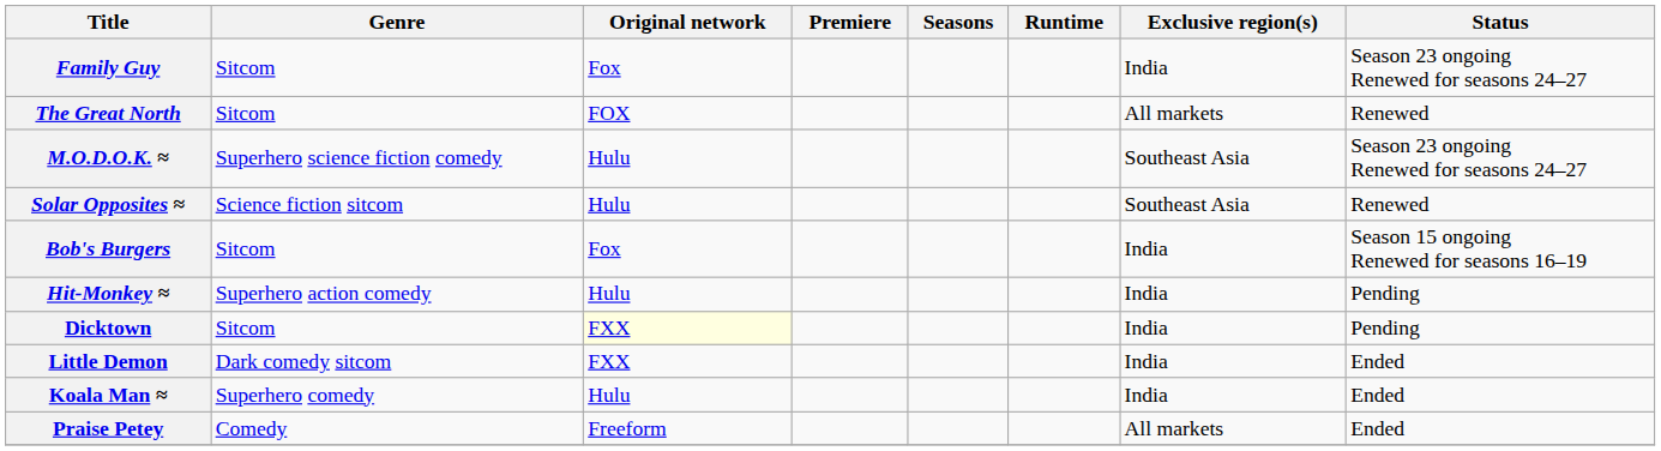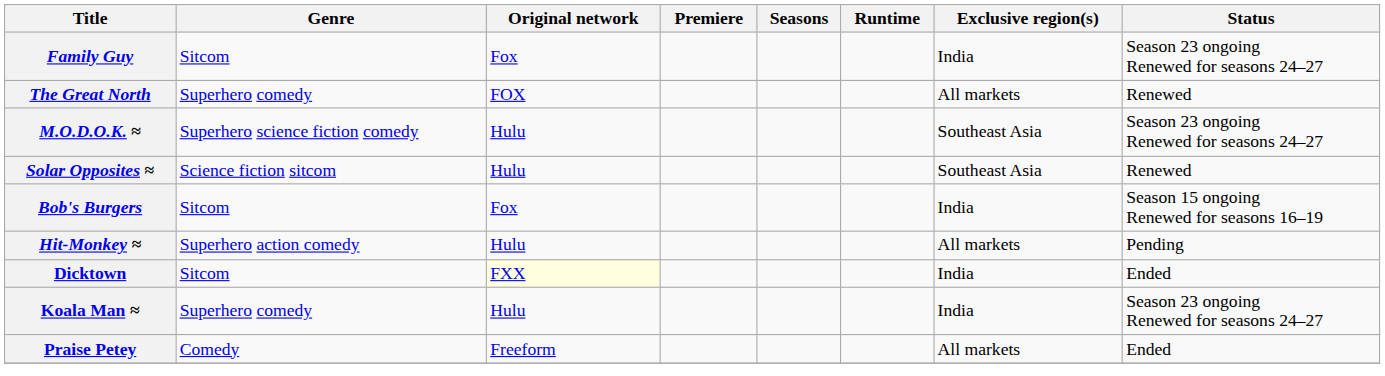 <table class="wikitable plainrowheaders sortable" style="width:99%;">
 <tr>
 <th>Title</th>
 <th>Genre</th>
 <th>Original network</th>
 <th>Premiere</th>
 <th>Seasons</th>
 <th>Runtime</th>
 <th>Exclusive region(s)</th>
 <th>Status</th>
 </tr>
 <tr>
 <th scope="row"><em><a href='#'>Family Guy</a></em></th>
 <td><a href='#'>Sitcom</a></td>
 <td><a href='#'>Fox</a></td>
 <td></td>
 <td></td>
 <td></td>
 <td>India</td>
 <td>Season 23 ongoing<br>Renewed for seasons 24–27</td>
 </tr>
 <tr>
 <th scope="row"><em><a href='#'>The Great North</a></em></th>
-<td><a href='#'>Sitcom</a></td>
+<td><a href='#'>Superhero</a> <a href='#'>comedy</a></td>
 <td><a href='#'>FOX</a></td>
 <td></td>
 <td></td>
 <td></td>
 <td>All markets</td>
 <td>Renewed</td>
 </tr>
 <tr>
 <th scope="row"><em><a href='#'>M.O.D.O.K.</a></em> <strong>≈</strong></th>
 <td><a href='#'>Superhero</a> <a href='#'>science fiction</a> <a href='#'>comedy</a></td>
 <td><a href='#'>Hulu</a></td>
 <td></td>
 <td></td>
 <td></td>
 <td>Southeast Asia</td>
 <td>Season 23 ongoing<br>Renewed for seasons 24–27</td>
 </tr>
 <tr>
 <th scope="row"><em><a href='#'>Solar Opposites</a></em> <strong>≈</strong></th>
 <td><a href='#'>Science fiction</a> <a href='#'>sitcom</a></td>
 <td><a href='#'>Hulu</a></td>
 <td></td>
 <td></td>
 <td></td>
 <td>Southeast Asia</td>
 <td>Renewed</td>
 </tr>
 <tr>
 <th scope="row"><em><a href='#'>Bob's Burgers</a></em></th>
 <td><a href='#'>Sitcom</a></td>
 <td><a href='#'>Fox</a></td>
 <td></td>
 <td></td>
 <td></td>
 <td>India</td>
 <td>Season 15 ongoing<br>Renewed for seasons 16–19</td>
 </tr>
 <tr>
 <th scope="row"><em><a href='#'>Hit-Monkey</a> <strong>≈<strong><em></th>
 <td><a href='#'>Superhero</a> <a href='#'>action comedy</a></td>
 <td><a href='#'>Hulu</a></td>
 <td></td>
 <td></td>
 <td></td>
-<td>India</td>
+<td>All markets</td>
 <td>Pending</td>
 </tr>
 <tr>
 <th scope="row"></em><a href='#'>Dicktown</a> <em></th>
 <td><a href='#'>Sitcom</a></td>
 <td style="background: lightyellow;"><a href='#'>FXX</a></td>
-<td></td>
-<td></td>
-<td></td>
-<td>India</td>
-<td>Pending</td>
-</tr>
-<tr>
-<th scope="row"></em><a href='#'>Little Demon</a> <em></th>
-<td><a href='#'>Dark comedy</a> <a href='#'>sitcom</a></td>
-<td><a href='#'>FXX</a></td>
 <td></td>
 <td></td>
 <td></td>
 <td>India</td>
 <td>Ended</td>
 </tr>
 <tr>
 <th scope="row"></em><a href='#'>Koala Man</a><em> </strong>≈<strong></th>
 <td><a href='#'>Superhero</a> <a href='#'>comedy</a></td>
 <td><a href='#'>Hulu</a></td>
 <td></td>
 <td></td>
 <td></td>
 <td>India</td>
-<td>Ended</td>
+<td>Season 23 ongoing<br>Renewed for seasons 24–27</td>
 </tr>
 <tr>
 <th scope="row"></em><a href='#'>Praise Petey</a><em></th>
 <td><a href='#'>Comedy</a></td>
 <td><a href='#'>Freeform</a></td>
 <td></td>
 <td></td>
 <td></td>
 <td>All markets</td>
 <td>Ended</td>
 </tr>
 <tr>
 </tr>
 </table>
